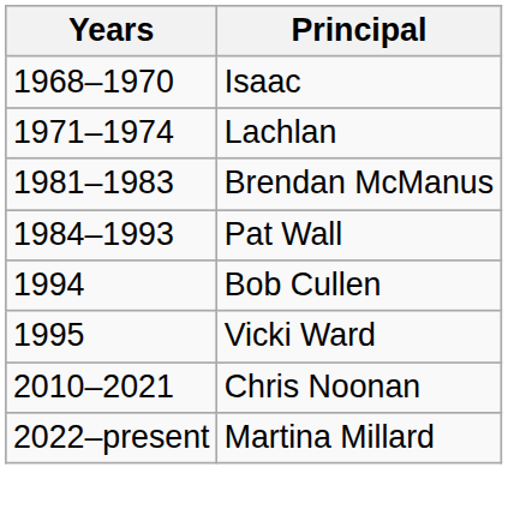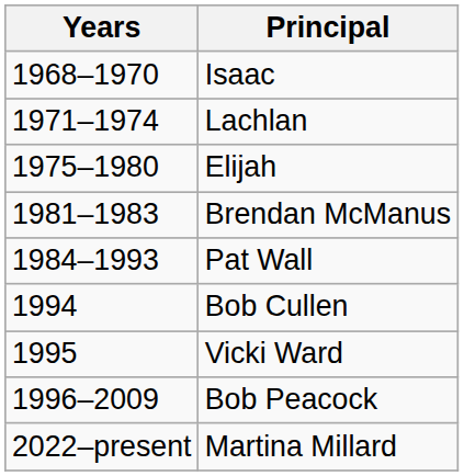 <table class="wikitable">
 <tr>
 <th>Years</th>
 <th>Principal</th>
 </tr>
 <tr>
 <td>1968–1970</td>
 <td>Isaac</td>
 </tr>
 <tr>
 <td>1971–1974</td>
 <td>Lachlan</td>
+</tr>
+<tr>
+<td>1975–1980</td>
+<td>Elijah</td>
 </tr>
 <tr>
 <td>1981–1983</td>
 <td>Brendan McManus</td>
 </tr>
 <tr>
 <td>1984–1993</td>
 <td>Pat Wall</td>
 </tr>
 <tr>
 <td>1994</td>
 <td>Bob Cullen</td>
 </tr>
 <tr>
 <td>1995</td>
 <td>Vicki Ward</td>
 </tr>
 <tr>
-<td>2010–2021</td>
-<td>Chris Noonan</td>
+<td>1996–2009</td>
+<td>Bob Peacock</td>
 </tr>
 <tr>
 <td>2022–present</td>
 <td>Martina Millard</td>
 </tr>
 </table>
